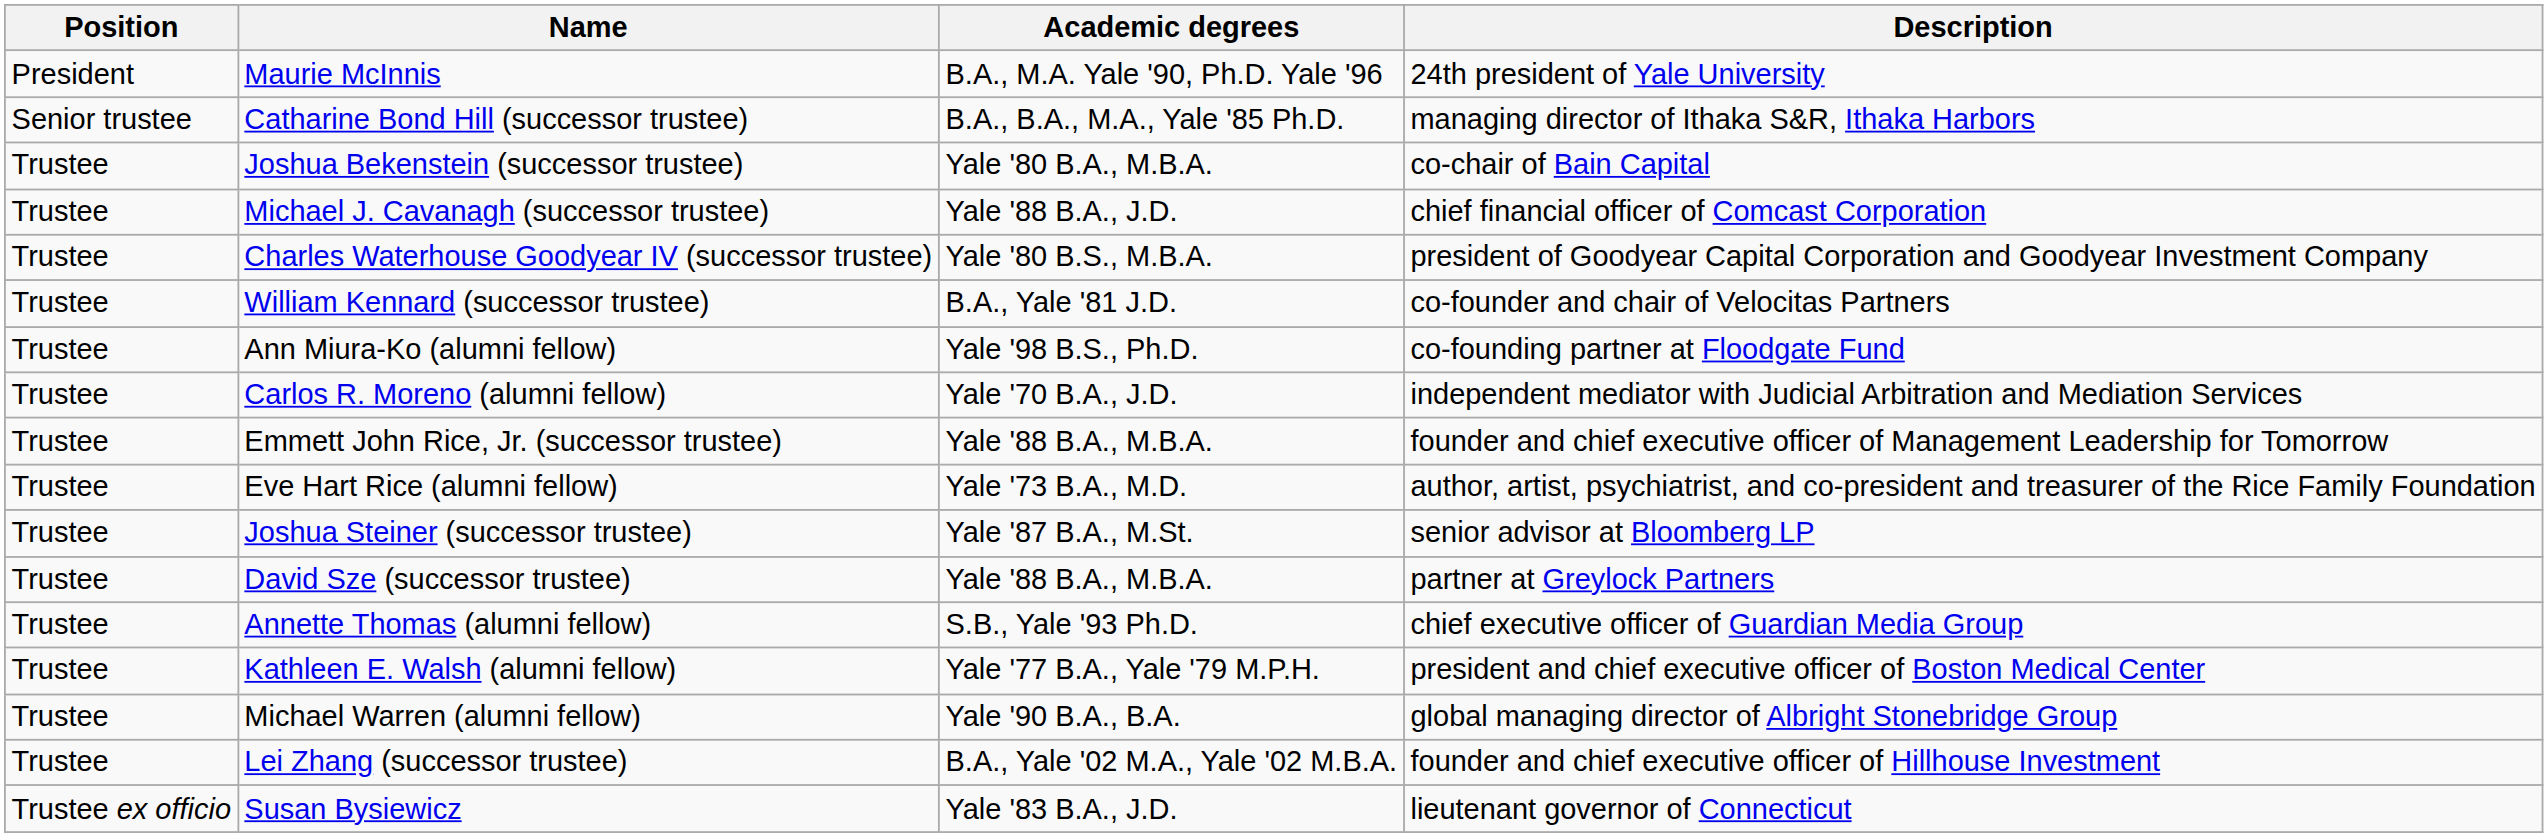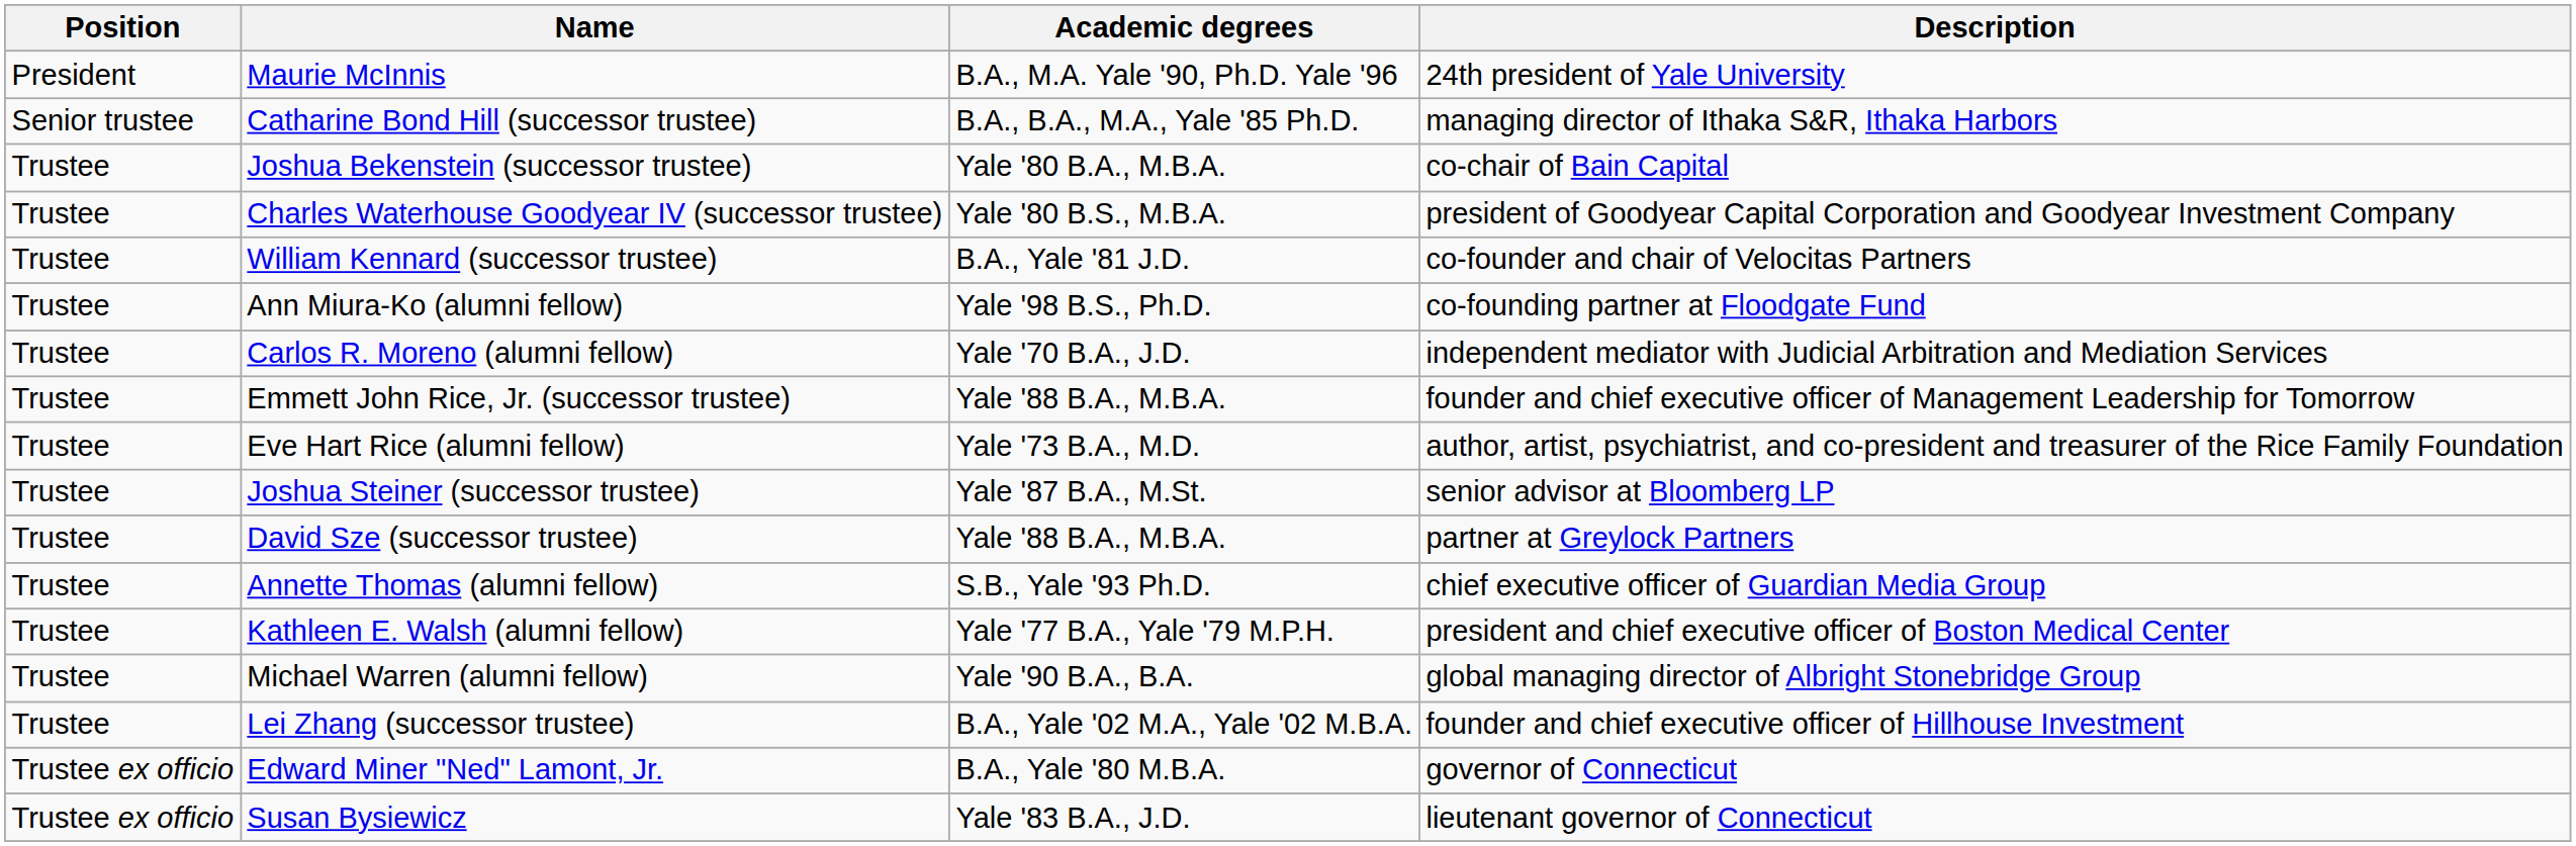 <table class="wikitable">
 <tr>
 <th>Position</th>
 <th>Name</th>
 <th>Academic degrees</th>
 <th>Description</th>
 </tr>
 <tr>
 <td>President</td>
 <td><a href='#'>Maurie McInnis</a></td>
 <td>B.A., M.A. Yale '90, Ph.D. Yale '96</td>
 <td>24th president of <a href='#'>Yale University</a></td>
 </tr>
 <tr>
 <td>Senior trustee</td>
 <td><a href='#'>Catharine Bond Hill</a> (successor trustee)</td>
 <td>B.A., B.A., M.A., Yale '85 Ph.D.</td>
 <td>managing director of Ithaka S&R, <a href='#'>Ithaka Harbors</a></td>
 </tr>
 <tr>
 <td>Trustee</td>
 <td><a href='#'>Joshua Bekenstein</a> (successor trustee)</td>
 <td>Yale '80 B.A., M.B.A.</td>
 <td>co-chair of <a href='#'>Bain Capital</a></td>
-</tr>
-<tr>
-<td>Trustee</td>
-<td><a href='#'>Michael J. Cavanagh</a> (successor trustee)</td>
-<td>Yale '88 B.A., J.D.</td>
-<td>chief financial officer of <a href='#'>Comcast Corporation</a></td>
 </tr>
 <tr>
 <td>Trustee</td>
 <td><a href='#'>Charles Waterhouse Goodyear IV</a> (successor trustee)</td>
 <td>Yale '80 B.S., M.B.A.</td>
 <td>president of Goodyear Capital Corporation and Goodyear Investment Company</td>
 </tr>
 <tr>
 <td>Trustee</td>
 <td><a href='#'>William Kennard</a> (successor trustee)</td>
 <td>B.A., Yale '81 J.D.</td>
 <td>co-founder and chair of Velocitas Partners</td>
 </tr>
 <tr>
 <td>Trustee</td>
 <td>Ann Miura-Ko (alumni fellow)</td>
 <td>Yale '98 B.S., Ph.D.</td>
 <td>co-founding partner at <a href='#'>Floodgate Fund</a></td>
 </tr>
 <tr>
 <td>Trustee</td>
 <td><a href='#'>Carlos R. Moreno</a> (alumni fellow)</td>
 <td>Yale '70 B.A., J.D.</td>
 <td>independent mediator with Judicial Arbitration and Mediation Services</td>
 </tr>
 <tr>
 <td>Trustee</td>
 <td>Emmett John Rice, Jr. (successor trustee)</td>
 <td>Yale '88 B.A., M.B.A.</td>
 <td>founder and chief executive officer of Management Leadership for Tomorrow</td>
 </tr>
 <tr>
 <td>Trustee</td>
 <td>Eve Hart Rice (alumni fellow)</td>
 <td>Yale '73 B.A., M.D.</td>
 <td>author, artist, psychiatrist, and co-president and treasurer of the Rice Family Foundation</td>
 </tr>
 <tr>
 <td>Trustee</td>
 <td><a href='#'>Joshua Steiner</a> (successor trustee)</td>
 <td>Yale '87 B.A., M.St.</td>
 <td>senior advisor at <a href='#'>Bloomberg LP</a></td>
 </tr>
 <tr>
 <td>Trustee</td>
 <td><a href='#'>David Sze</a> (successor trustee)</td>
 <td>Yale '88 B.A., M.B.A.</td>
 <td>partner at <a href='#'>Greylock Partners</a></td>
 </tr>
 <tr>
 <td>Trustee</td>
 <td><a href='#'>Annette Thomas</a> (alumni fellow)</td>
 <td>S.B., Yale '93 Ph.D.</td>
 <td>chief executive officer of <a href='#'>Guardian Media Group</a></td>
 </tr>
 <tr>
 <td>Trustee</td>
 <td><a href='#'>Kathleen E. Walsh</a> (alumni fellow)</td>
 <td>Yale '77 B.A., Yale '79 M.P.H.</td>
 <td>president and chief executive officer of <a href='#'>Boston Medical Center</a></td>
 </tr>
 <tr>
 <td>Trustee</td>
 <td>Michael Warren (alumni fellow)</td>
 <td>Yale '90 B.A., B.A.</td>
 <td>global managing director of <a href='#'>Albright Stonebridge Group</a></td>
 </tr>
 <tr>
 <td>Trustee</td>
 <td><a href='#'>Lei Zhang</a> (successor trustee)</td>
 <td>B.A., Yale '02 M.A., Yale '02 M.B.A.</td>
 <td>founder and chief executive officer of <a href='#'>Hillhouse Investment</a></td>
 </tr>
 <tr>
 <td>Trustee <em>ex officio</em></td>
+<td><a href='#'>Edward Miner "Ned" Lamont, Jr.</a></td>
+<td>B.A., Yale '80 M.B.A.</td>
+<td>governor of <a href='#'>Connecticut</a></td>
+</tr>
+<tr>
+<td>Trustee <em>ex officio</em></td>
 <td><a href='#'>Susan Bysiewicz</a></td>
 <td>Yale '83 B.A., J.D.</td>
 <td>lieutenant governor of <a href='#'>Connecticut</a></td>
 </tr>
 </table>
